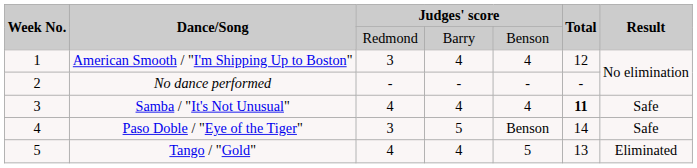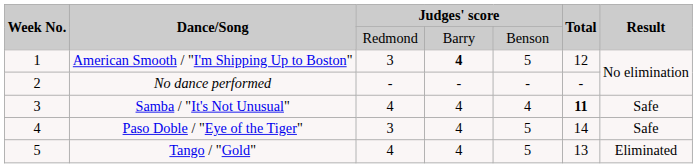 <table class="wikitable collapsible">
 <tr>
 <th rowspan="2" style="background:#ccc; text-align:Center;"><strong>Week No.</strong></th>
 <th rowspan="2" style="background:#ccc; text-align:Center;"><strong>Dance/Song</strong></th>
 <th colspan="3" style="background:#ccc; text-align:Center;"><strong>Judges' score</strong></th>
 <th rowspan="2" style="background:#ccc; text-align:Center;"><strong>Total</strong></th>
 <th rowspan="2" style="background:#ccc; text-align:Center;"><strong>Result</strong></th>
 </tr>
 <tr style="text-align:center; background:#ccc;">
 <td style="width:10%; ">Redmond</td>
 <td style="width:10%; ">Barry</td>
 <td style="width:10%; ">Benson</td>
 </tr>
 <tr style="text-align:center; background:#faf6f6;">
 <td>1</td>
 <td><a href='#'>American Smooth</a> / "<a href='#'>I'm Shipping Up to Boston</a>"</td>
 <td>3</td>
-<td>4</td>
-<td>4</td>
+<td><strong>4</strong></td>
+<td>5</td>
 <td>12</td>
 <td rowspan="2">No elimination</td>
 </tr>
 <tr style="text-align:center; background:#faf6f6;">
 <td>2</td>
 <td><em>No dance performed</em></td>
 <td>-</td>
 <td>-</td>
 <td>-</td>
 <td>-</td>
 </tr>
 <tr style="text-align:center; background:#faf6f6;">
 <td>3</td>
 <td><a href='#'>Samba</a> / "<a href='#'>It's Not Unusual</a>"</td>
 <td>4</td>
 <td>4</td>
 <td>4</td>
 <td><strong>11</strong></td>
 <td>Safe</td>
 </tr>
 <tr style="text-align:center; background:#faf6f6;">
 <td>4</td>
 <td><a href='#'>Paso Doble</a> / "<a href='#'>Eye of the Tiger</a>"</td>
 <td>3</td>
+<td>4</td>
 <td>5</td>
-<td style="width:10%; ">Benson</td>
 <td>14</td>
 <td>Safe</td>
 </tr>
 <tr style="text-align:center; background:#faf6f6;">
 <td>5</td>
 <td><a href='#'>Tango</a> / "<a href='#'>Gold</a>"</td>
 <td>4</td>
 <td>4</td>
 <td>5</td>
 <td>13</td>
 <td>Eliminated</td>
 </tr>
 </table>
